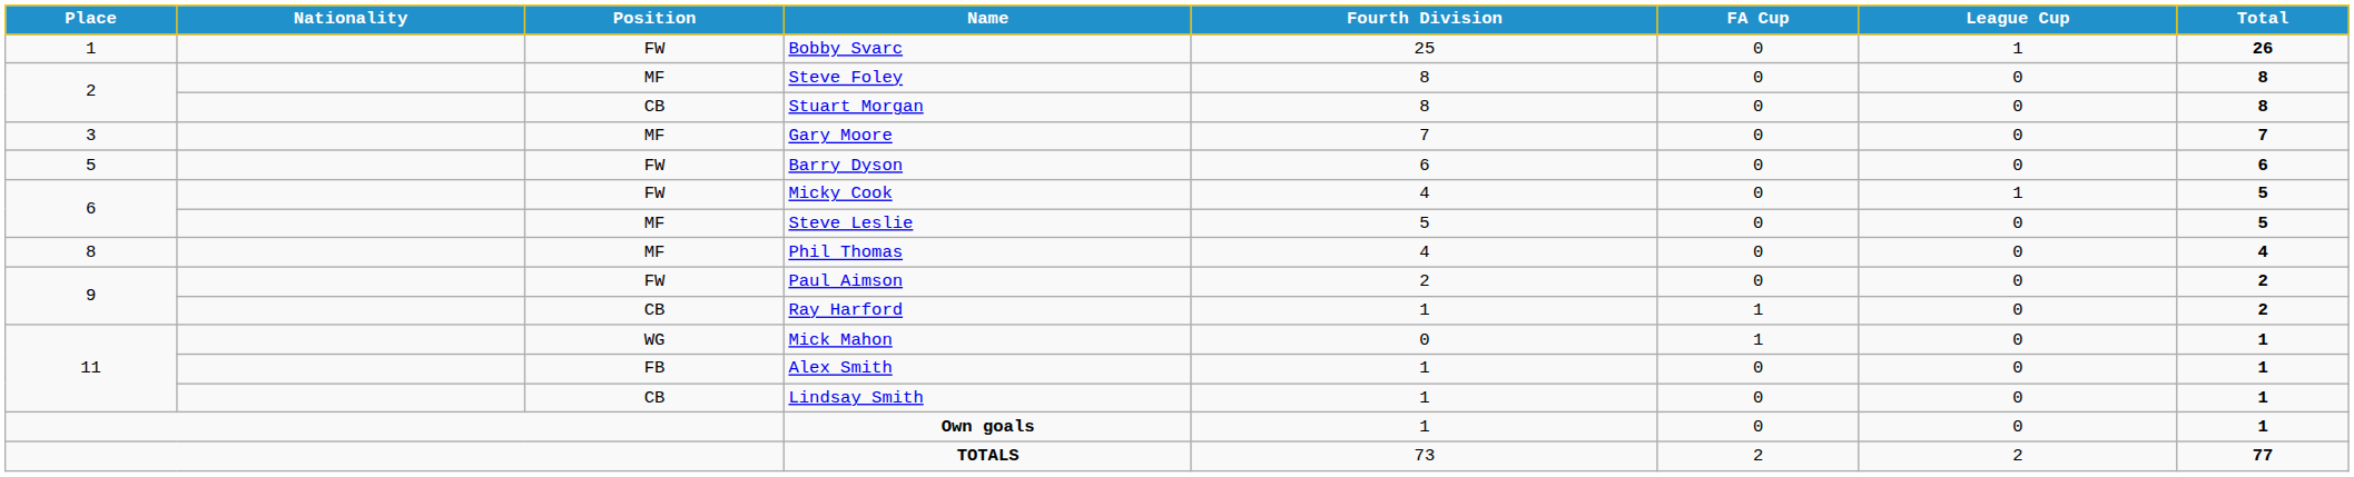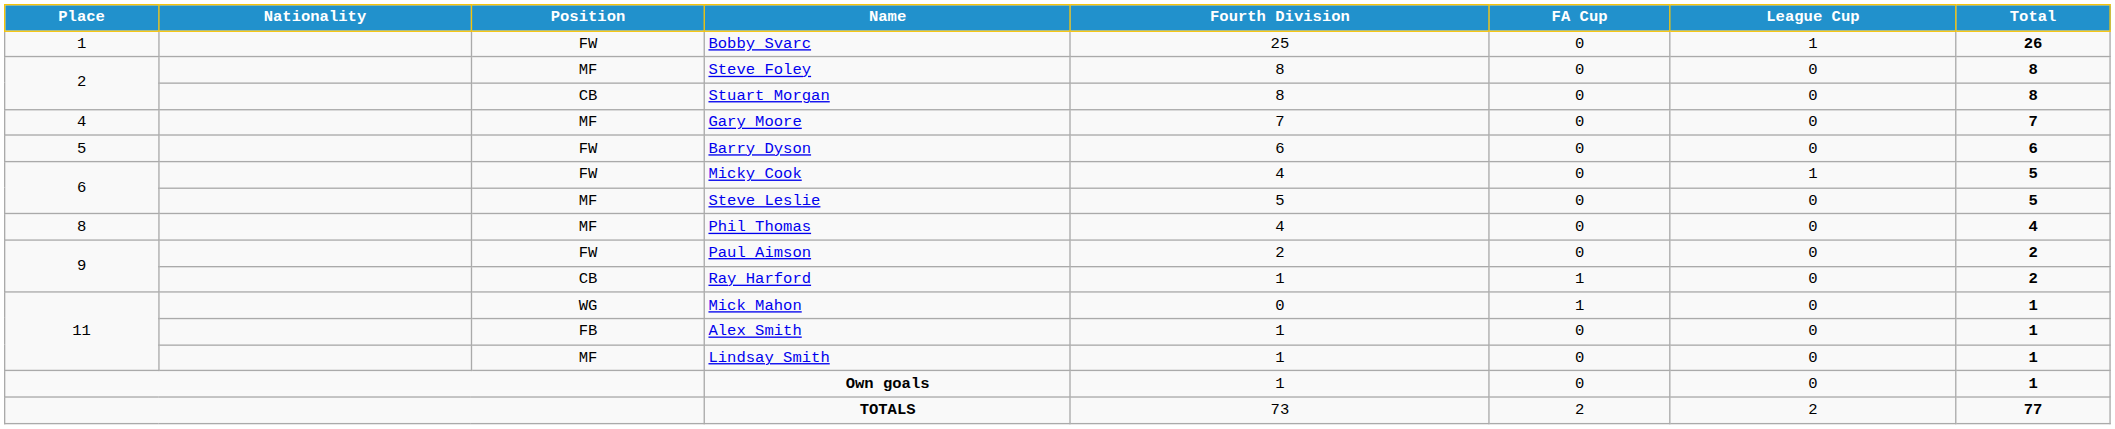 <table class="wikitable" style="text-align:center; font-size:90%; width:100%;">
 <tr>
 <th style="background:#2191CC; color:white; border:1px solid #F7C408; text-align:center;">Place</th>
 <th style="background:#2191CC; color:white; border:1px solid #F7C408; text-align:center;">Nationality</th>
 <th style="background:#2191CC; color:white; border:1px solid #F7C408; text-align:center;">Position</th>
 <th style="background:#2191CC; color:white; border:1px solid #F7C408; text-align:center;">Name</th>
 <th style="background:#2191CC; color:white; border:1px solid #F7C408; text-align:center;">Fourth Division</th>
 <th style="background:#2191CC; color:white; border:1px solid #F7C408; text-align:center;">FA Cup</th>
 <th style="background:#2191CC; color:white; border:1px solid #F7C408; text-align:center;">League Cup</th>
 <th style="background:#2191CC; color:white; border:1px solid #F7C408; text-align:center;">Total</th>
 </tr>
 <tr>
 <td>1</td>
 <td></td>
 <td>FW</td>
 <td align="left"><a href='#'>Bobby Svarc</a></td>
 <td>25</td>
 <td>0</td>
 <td>1</td>
 <td><strong>26</strong></td>
 </tr>
 <tr>
 <td rowspan=2>2</td>
 <td></td>
 <td>MF</td>
 <td align="left"><a href='#'>Steve Foley</a></td>
 <td>8</td>
 <td>0</td>
 <td>0</td>
 <td><strong>8</strong></td>
 </tr>
 <tr>
 <td></td>
 <td>CB</td>
 <td align="left"><a href='#'>Stuart Morgan</a></td>
 <td>8</td>
 <td>0</td>
 <td>0</td>
 <td><strong>8</strong></td>
 </tr>
 <tr>
-<td>3</td>
+<td>4</td>
 <td></td>
 <td>MF</td>
 <td align="left"><a href='#'>Gary Moore</a></td>
 <td>7</td>
 <td>0</td>
 <td>0</td>
 <td><strong>7</strong></td>
 </tr>
 <tr>
 <td>5</td>
 <td></td>
 <td>FW</td>
 <td align="left"><a href='#'>Barry Dyson</a></td>
 <td>6</td>
 <td>0</td>
 <td>0</td>
 <td><strong>6</strong></td>
 </tr>
 <tr>
 <td rowspan=2>6</td>
 <td></td>
 <td>FW</td>
 <td align="left"><a href='#'>Micky Cook</a></td>
 <td>4</td>
 <td>0</td>
 <td>1</td>
 <td><strong>5</strong></td>
 </tr>
 <tr>
 <td></td>
 <td>MF</td>
 <td align="left"><a href='#'>Steve Leslie</a></td>
 <td>5</td>
 <td>0</td>
 <td>0</td>
 <td><strong>5</strong></td>
 </tr>
 <tr>
 <td>8</td>
 <td></td>
 <td>MF</td>
 <td align="left"><a href='#'>Phil Thomas</a></td>
 <td>4</td>
 <td>0</td>
 <td>0</td>
 <td><strong>4</strong></td>
 </tr>
 <tr>
 <td rowspan=2>9</td>
 <td></td>
 <td>FW</td>
 <td align="left"><a href='#'>Paul Aimson</a></td>
 <td>2</td>
 <td>0</td>
 <td>0</td>
 <td><strong>2</strong></td>
 </tr>
 <tr>
 <td></td>
 <td>CB</td>
 <td align="left"><a href='#'>Ray Harford</a></td>
 <td>1</td>
 <td>1</td>
 <td>0</td>
 <td><strong>2</strong></td>
 </tr>
 <tr>
 <td rowspan=3>11</td>
 <td></td>
 <td>WG</td>
 <td align="left"><a href='#'>Mick Mahon</a></td>
 <td>0</td>
 <td>1</td>
 <td>0</td>
 <td><strong>1</strong></td>
 </tr>
 <tr>
 <td></td>
 <td>FB</td>
 <td align="left"><a href='#'>Alex Smith</a></td>
 <td>1</td>
 <td>0</td>
 <td>0</td>
 <td><strong>1</strong></td>
 </tr>
 <tr>
 <td></td>
-<td>CB</td>
+<td>MF</td>
 <td align="left"><a href='#'>Lindsay Smith</a></td>
 <td>1</td>
 <td>0</td>
 <td>0</td>
 <td><strong>1</strong></td>
 </tr>
 <tr>
 <td colspan="3"></td>
 <td><strong>Own goals</strong></td>
 <td>1</td>
 <td>0</td>
 <td>0</td>
 <td><strong>1</strong></td>
 </tr>
 <tr>
 <td colspan="3"></td>
 <td><strong>TOTALS</strong></td>
 <td>73</td>
 <td>2</td>
 <td>2</td>
 <td><strong>77</strong></td>
 </tr>
 </table>
